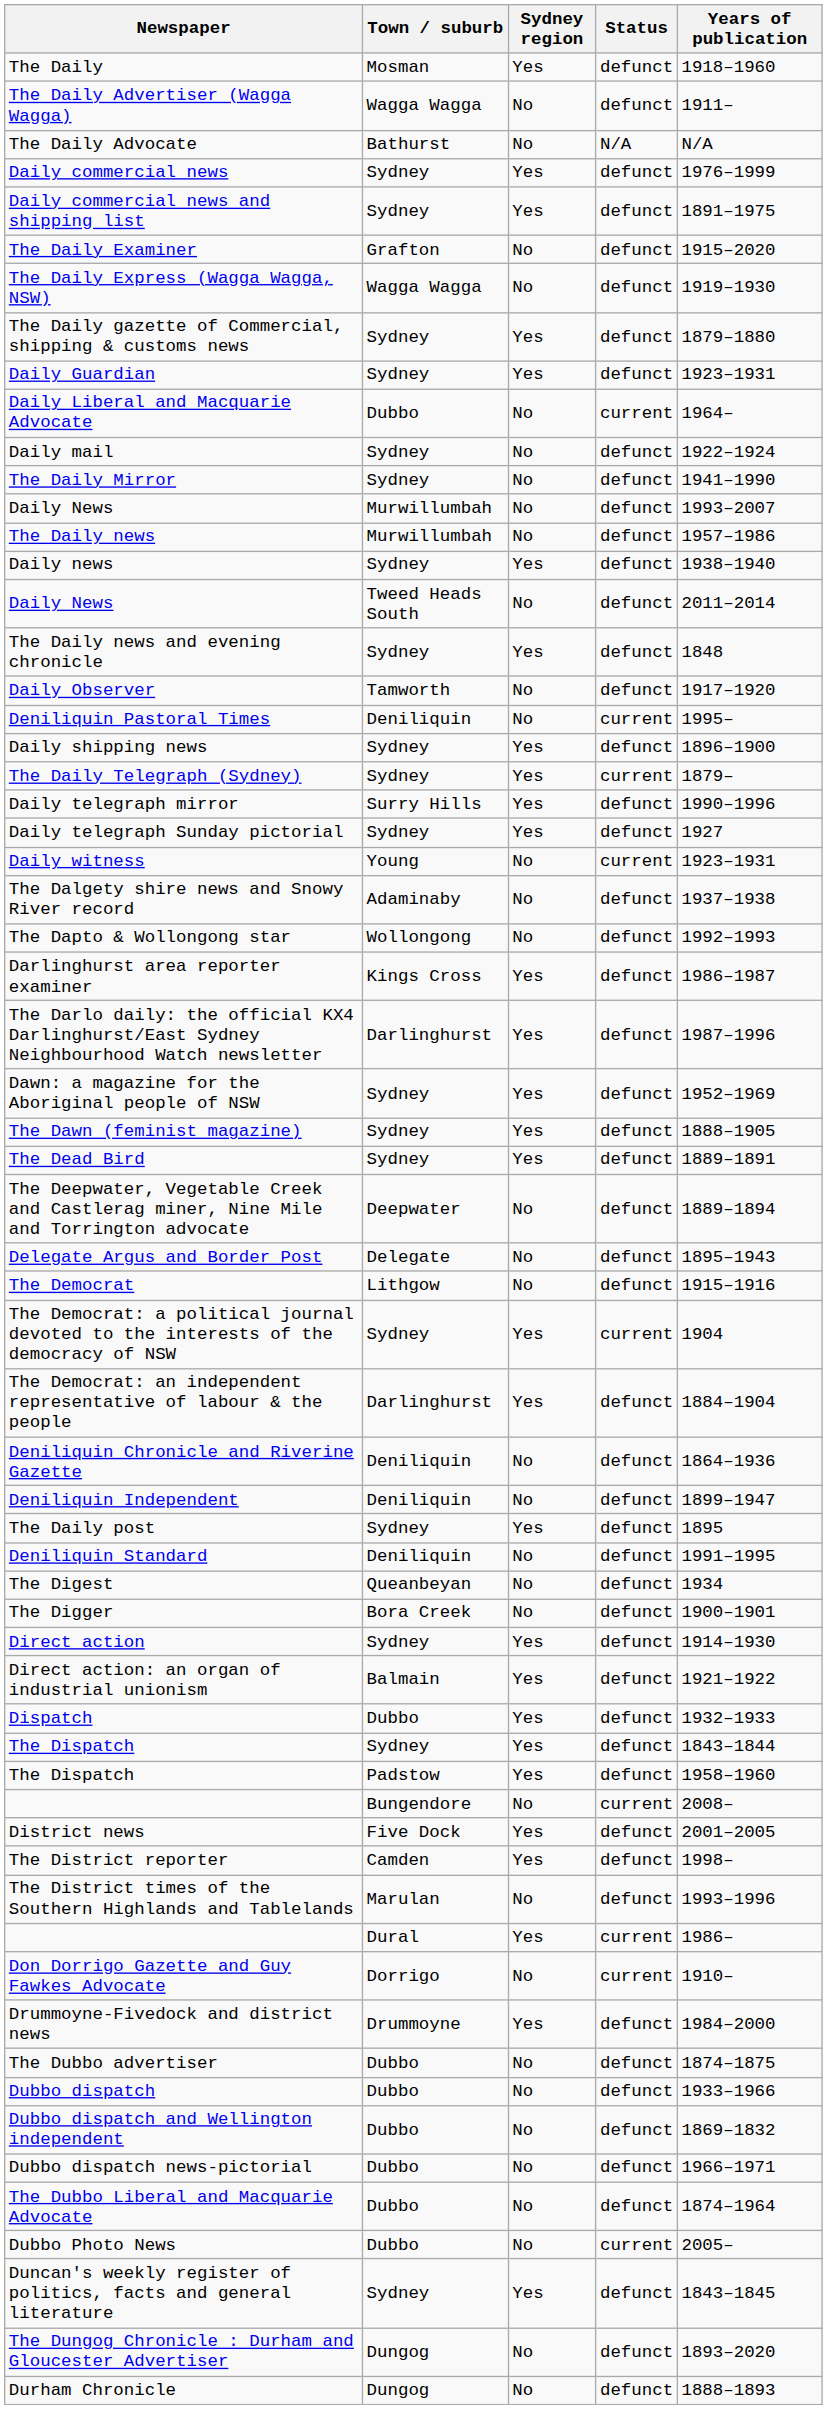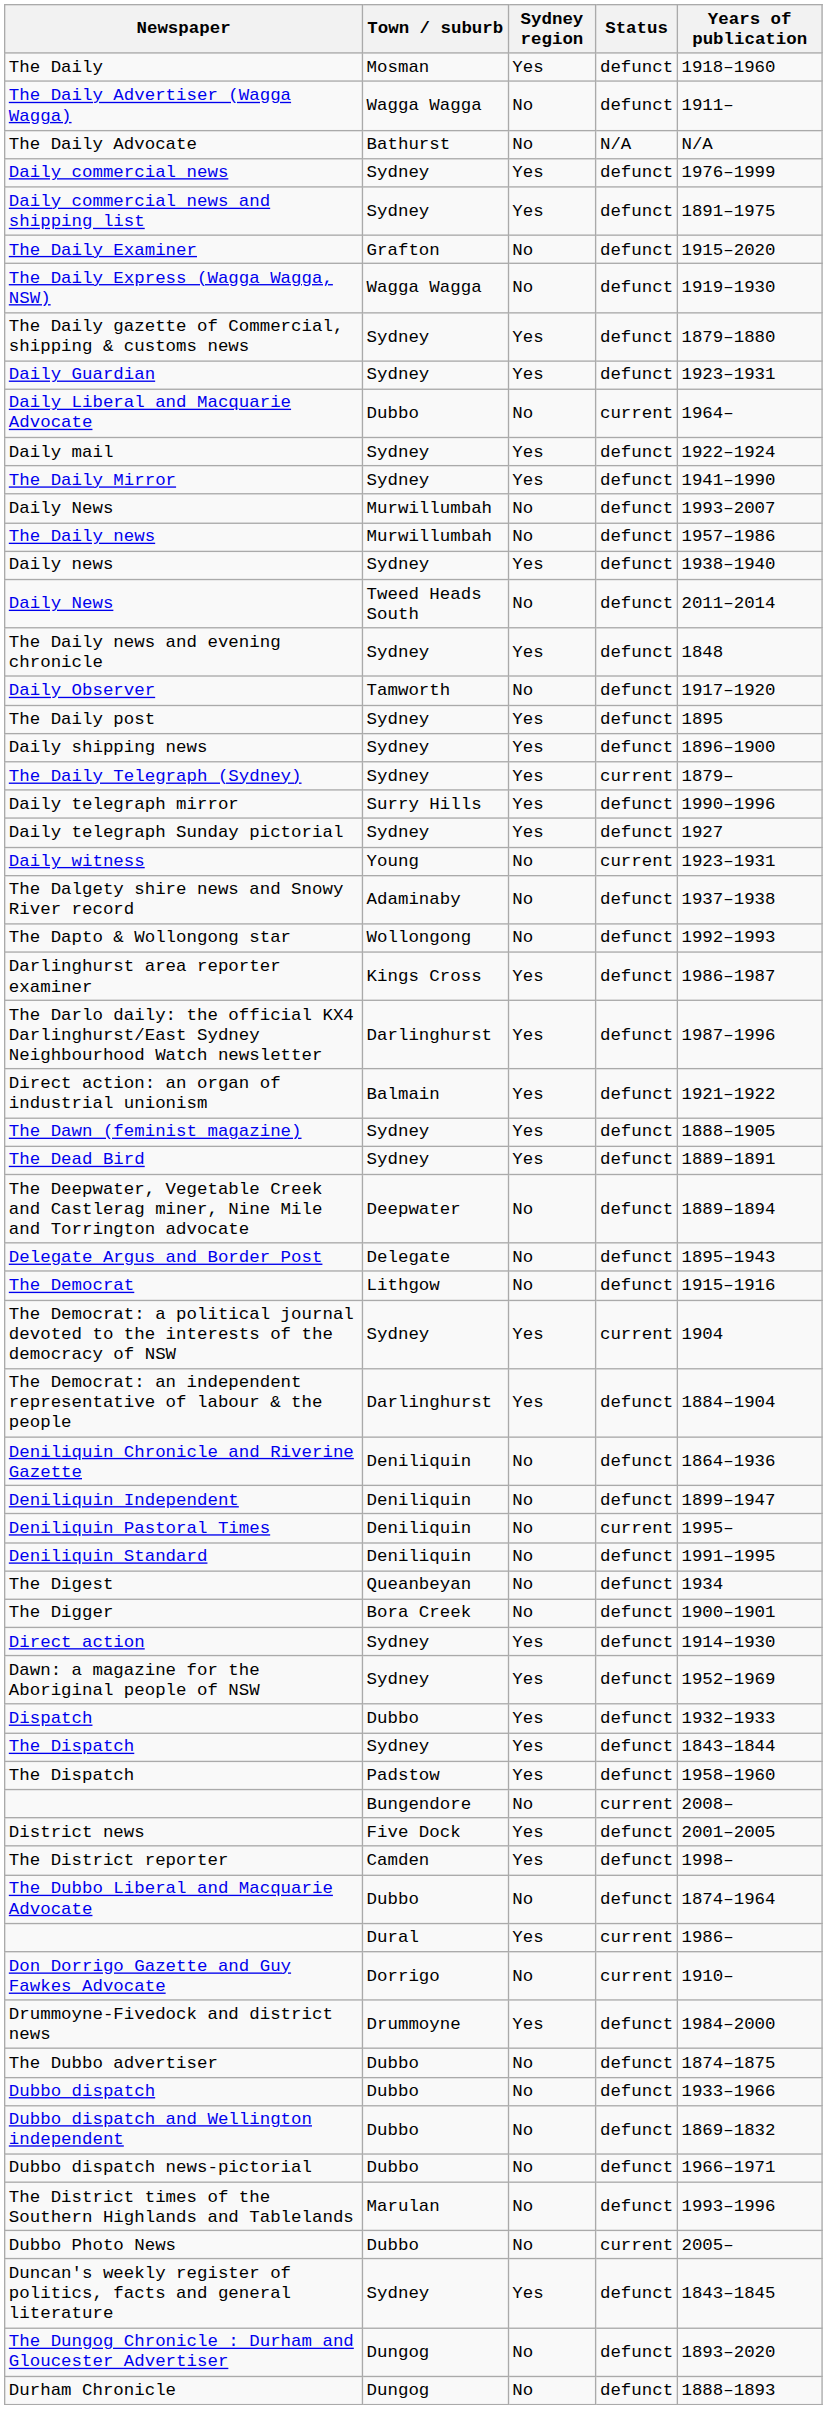 <table class="wikitable sortable">
 <tr>
 <th class="unsortable">Newspaper</th>
 <th>Town / suburb</th>
 <th>Sydney region</th>
 <th>Status</th>
 <th>Years of publication</th>
 </tr>
 <tr>
 <td>The Daily</td>
 <td>Mosman</td>
 <td>Yes</td>
 <td>defunct</td>
 <td>1918–1960</td>
 </tr>
 <tr>
 <td><a href='#'>The Daily Advertiser (Wagga Wagga)</a></td>
 <td>Wagga Wagga</td>
 <td>No</td>
 <td>defunct</td>
 <td>1911–</td>
 </tr>
 <tr>
 <td>The Daily Advocate</td>
 <td>Bathurst</td>
 <td>No</td>
 <td>N/A</td>
 <td>N/A</td>
 </tr>
 <tr>
 <td><a href='#'>Daily commercial news</a></td>
 <td>Sydney</td>
 <td>Yes</td>
 <td>defunct</td>
 <td>1976–1999</td>
 </tr>
 <tr>
 <td><a href='#'>Daily commercial news and shipping list</a></td>
 <td>Sydney</td>
 <td>Yes</td>
 <td>defunct</td>
 <td>1891–1975</td>
 </tr>
 <tr>
 <td><a href='#'>The Daily Examiner</a></td>
 <td>Grafton</td>
 <td>No</td>
 <td>defunct</td>
 <td>1915–2020</td>
 </tr>
 <tr>
 <td><a href='#'>The Daily Express (Wagga Wagga, NSW)</a></td>
 <td>Wagga Wagga</td>
 <td>No</td>
 <td>defunct</td>
 <td>1919–1930</td>
 </tr>
 <tr>
 <td>The Daily gazette of Commercial, shipping & customs news</td>
 <td>Sydney</td>
 <td>Yes</td>
 <td>defunct</td>
 <td>1879–1880</td>
 </tr>
 <tr>
 <td><a href='#'>Daily Guardian</a></td>
 <td>Sydney</td>
 <td>Yes</td>
 <td>defunct</td>
 <td>1923–1931</td>
 </tr>
 <tr>
 <td><a href='#'>Daily Liberal and Macquarie Advocate</a></td>
 <td>Dubbo</td>
 <td>No</td>
 <td>current</td>
 <td>1964–</td>
 </tr>
 <tr>
 <td>Daily mail</td>
 <td>Sydney</td>
-<td>No</td>
+<td>Yes</td>
 <td>defunct</td>
 <td>1922–1924</td>
 </tr>
 <tr>
 <td><a href='#'>The Daily Mirror</a></td>
 <td>Sydney</td>
-<td>No</td>
+<td>Yes</td>
 <td>defunct</td>
 <td>1941–1990</td>
 </tr>
 <tr>
 <td>Daily News</td>
 <td>Murwillumbah</td>
 <td>No</td>
 <td>defunct</td>
 <td>1993–2007</td>
 </tr>
 <tr>
 <td><a href='#'>The Daily news</a></td>
 <td>Murwillumbah</td>
 <td>No</td>
 <td>defunct</td>
 <td>1957–1986</td>
 </tr>
 <tr>
 <td>Daily news</td>
 <td>Sydney</td>
 <td>Yes</td>
 <td>defunct</td>
 <td>1938–1940</td>
 </tr>
 <tr>
 <td><a href='#'>Daily News</a></td>
 <td>Tweed Heads South</td>
 <td>No</td>
 <td>defunct</td>
 <td>2011–2014</td>
 </tr>
 <tr>
 <td>The Daily news and evening chronicle</td>
 <td>Sydney</td>
 <td>Yes</td>
 <td>defunct</td>
 <td>1848</td>
 </tr>
 <tr>
 <td><a href='#'>Daily Observer</a></td>
 <td>Tamworth</td>
 <td>No</td>
 <td>defunct</td>
 <td>1917–1920</td>
 </tr>
 <tr>
-<td><a href='#'>Deniliquin Pastoral Times</a></td>
-<td>Deniliquin</td>
-<td>No</td>
-<td>current</td>
-<td>1995–</td>
+<td>The Daily post</td>
+<td>Sydney</td>
+<td>Yes</td>
+<td>defunct</td>
+<td>1895</td>
 </tr>
 <tr>
 <td>Daily shipping news</td>
 <td>Sydney</td>
 <td>Yes</td>
 <td>defunct</td>
 <td>1896–1900</td>
 </tr>
 <tr>
 <td><a href='#'>The Daily Telegraph (Sydney)</a></td>
 <td>Sydney</td>
 <td>Yes</td>
 <td>current</td>
 <td>1879–</td>
 </tr>
 <tr>
 <td>Daily telegraph mirror</td>
 <td>Surry Hills</td>
 <td>Yes</td>
 <td>defunct</td>
 <td>1990–1996</td>
 </tr>
 <tr>
 <td>Daily telegraph Sunday pictorial</td>
 <td>Sydney</td>
 <td>Yes</td>
 <td>defunct</td>
 <td>1927</td>
 </tr>
 <tr>
 <td><a href='#'>Daily witness</a></td>
 <td>Young</td>
 <td>No</td>
 <td>current</td>
 <td>1923–1931</td>
 </tr>
 <tr>
 <td>The Dalgety shire news and Snowy River record</td>
 <td>Adaminaby</td>
 <td>No</td>
 <td>defunct</td>
 <td>1937–1938</td>
 </tr>
 <tr>
 <td>The Dapto & Wollongong star</td>
 <td>Wollongong</td>
 <td>No</td>
 <td>defunct</td>
 <td>1992–1993</td>
 </tr>
 <tr>
 <td>Darlinghurst area reporter examiner</td>
 <td>Kings Cross</td>
 <td>Yes</td>
 <td>defunct</td>
 <td>1986–1987</td>
 </tr>
 <tr>
 <td>The Darlo daily: the official KX4 Darlinghurst/East Sydney Neighbourhood Watch newsletter</td>
 <td>Darlinghurst</td>
 <td>Yes</td>
 <td>defunct</td>
 <td>1987–1996</td>
 </tr>
 <tr>
-<td>Dawn: a magazine for the Aboriginal people of NSW</td>
-<td>Sydney</td>
+<td>Direct action: an organ of industrial unionism</td>
+<td>Balmain</td>
 <td>Yes</td>
 <td>defunct</td>
-<td>1952–1969</td>
+<td>1921–1922</td>
 </tr>
 <tr>
 <td><a href='#'>The Dawn (feminist magazine)</a></td>
 <td>Sydney</td>
 <td>Yes</td>
 <td>defunct</td>
 <td>1888–1905</td>
 </tr>
 <tr>
 <td><a href='#'>The Dead Bird</a></td>
 <td>Sydney</td>
 <td>Yes</td>
 <td>defunct</td>
 <td>1889–1891</td>
 </tr>
 <tr>
 <td>The Deepwater, Vegetable Creek and Castlerag miner, Nine Mile and Torrington advocate</td>
 <td>Deepwater</td>
 <td>No</td>
 <td>defunct</td>
 <td>1889–1894</td>
 </tr>
 <tr>
 <td><a href='#'>Delegate Argus and Border Post</a></td>
 <td>Delegate</td>
 <td>No</td>
 <td>defunct</td>
 <td>1895–1943</td>
 </tr>
 <tr>
 <td><a href='#'>The Democrat</a></td>
 <td>Lithgow</td>
 <td>No</td>
 <td>defunct</td>
 <td>1915–1916</td>
 </tr>
 <tr>
 <td>The Democrat: a political journal devoted to the interests of the democracy of NSW</td>
 <td>Sydney</td>
 <td>Yes</td>
 <td>current</td>
 <td>1904</td>
 </tr>
 <tr>
 <td>The Democrat: an independent representative of labour & the people</td>
 <td>Darlinghurst</td>
 <td>Yes</td>
 <td>defunct</td>
 <td>1884–1904</td>
 </tr>
 <tr>
 <td><a href='#'>Deniliquin Chronicle and Riverine Gazette</a></td>
 <td>Deniliquin</td>
 <td>No</td>
 <td>defunct</td>
 <td>1864–1936</td>
 </tr>
 <tr>
 <td><a href='#'>Deniliquin Independent</a></td>
 <td>Deniliquin</td>
 <td>No</td>
 <td>defunct</td>
 <td>1899–1947</td>
 </tr>
 <tr>
-<td>The Daily post</td>
-<td>Sydney</td>
-<td>Yes</td>
-<td>defunct</td>
-<td>1895</td>
+<td><a href='#'>Deniliquin Pastoral Times</a></td>
+<td>Deniliquin</td>
+<td>No</td>
+<td>current</td>
+<td>1995–</td>
 </tr>
 <tr>
 <td><a href='#'>Deniliquin Standard</a></td>
 <td>Deniliquin</td>
 <td>No</td>
 <td>defunct</td>
 <td>1991–1995</td>
 </tr>
 <tr>
 <td>The Digest</td>
 <td>Queanbeyan</td>
 <td>No</td>
 <td>defunct</td>
 <td>1934</td>
 </tr>
 <tr>
 <td>The Digger</td>
 <td>Bora Creek</td>
 <td>No</td>
 <td>defunct</td>
 <td>1900–1901</td>
 </tr>
 <tr>
 <td><a href='#'>Direct action</a></td>
 <td>Sydney</td>
 <td>Yes</td>
 <td>defunct</td>
 <td>1914–1930</td>
 </tr>
 <tr>
-<td>Direct action: an organ of industrial unionism</td>
-<td>Balmain</td>
+<td>Dawn: a magazine for the Aboriginal people of NSW</td>
+<td>Sydney</td>
 <td>Yes</td>
 <td>defunct</td>
-<td>1921–1922</td>
+<td>1952–1969</td>
 </tr>
 <tr>
 <td><a href='#'>Dispatch</a></td>
 <td>Dubbo</td>
 <td>Yes</td>
 <td>defunct</td>
 <td>1932–1933</td>
 </tr>
 <tr>
 <td><a href='#'>The Dispatch</a></td>
 <td>Sydney</td>
 <td>Yes</td>
 <td>defunct</td>
 <td>1843–1844</td>
 </tr>
 <tr>
 <td>The Dispatch</td>
 <td>Padstow</td>
 <td>Yes</td>
 <td>defunct</td>
 <td>1958–1960</td>
 </tr>
 <tr>
 <td></td>
 <td>Bungendore</td>
 <td>No</td>
 <td>current</td>
 <td>2008–</td>
 </tr>
 <tr>
 <td>District news</td>
 <td>Five Dock</td>
 <td>Yes</td>
 <td>defunct</td>
 <td>2001–2005</td>
 </tr>
 <tr>
 <td>The District reporter</td>
 <td>Camden</td>
 <td>Yes</td>
 <td>defunct</td>
 <td>1998–</td>
 </tr>
 <tr>
-<td>The District times of the Southern Highlands and Tablelands</td>
-<td>Marulan</td>
+<td><a href='#'>The Dubbo Liberal and Macquarie Advocate</a></td>
+<td>Dubbo</td>
 <td>No</td>
 <td>defunct</td>
-<td>1993–1996</td>
+<td>1874–1964</td>
 </tr>
 <tr>
 <td></td>
 <td>Dural</td>
 <td>Yes</td>
 <td>current</td>
 <td>1986–</td>
 </tr>
 <tr>
 <td><a href='#'>Don Dorrigo Gazette and Guy Fawkes Advocate</a></td>
 <td>Dorrigo</td>
 <td>No</td>
 <td>current</td>
 <td>1910–</td>
 </tr>
 <tr>
 <td>Drummoyne-Fivedock and district news</td>
 <td>Drummoyne</td>
 <td>Yes</td>
 <td>defunct</td>
 <td>1984–2000</td>
 </tr>
 <tr>
 <td>The Dubbo advertiser</td>
 <td>Dubbo</td>
 <td>No</td>
 <td>defunct</td>
 <td>1874–1875</td>
 </tr>
 <tr>
 <td><a href='#'>Dubbo dispatch</a></td>
 <td>Dubbo</td>
 <td>No</td>
 <td>defunct</td>
 <td>1933–1966</td>
 </tr>
 <tr>
 <td><a href='#'>Dubbo dispatch and Wellington independent</a></td>
 <td>Dubbo</td>
 <td>No</td>
 <td>defunct</td>
 <td>1869–1832</td>
 </tr>
 <tr>
 <td>Dubbo dispatch news-pictorial</td>
 <td>Dubbo</td>
 <td>No</td>
 <td>defunct</td>
 <td>1966–1971</td>
 </tr>
 <tr>
-<td><a href='#'>The Dubbo Liberal and Macquarie Advocate</a></td>
-<td>Dubbo</td>
+<td>The District times of the Southern Highlands and Tablelands</td>
+<td>Marulan</td>
 <td>No</td>
 <td>defunct</td>
-<td>1874–1964</td>
+<td>1993–1996</td>
 </tr>
 <tr>
 <td>Dubbo Photo News</td>
 <td>Dubbo</td>
 <td>No</td>
 <td>current</td>
 <td>2005–</td>
 </tr>
 <tr>
 <td>Duncan's weekly register of politics, facts and general literature</td>
 <td>Sydney</td>
 <td>Yes</td>
 <td>defunct</td>
 <td>1843–1845</td>
 </tr>
 <tr>
 <td><a href='#'>The Dungog Chronicle : Durham and Gloucester Advertiser</a></td>
 <td>Dungog</td>
 <td>No</td>
 <td>defunct</td>
 <td>1893–2020</td>
 </tr>
 <tr>
 <td>Durham Chronicle</td>
 <td>Dungog</td>
 <td>No</td>
 <td>defunct</td>
 <td>1888–1893</td>
 </tr>
 </table>
